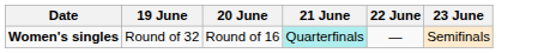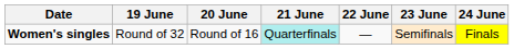 <table class="wikitable" style="text-align:center">
 <tr>
 <th>Date</th>
 <th>19 June</th>
 <th>20 June</th>
 <th>21 June</th>
 <th>22 June</th>
 <th>23 June</th>
+<th>24 June</th>
 </tr>
 <tr>
 <td align="left"><strong>Women's singles</strong></td>
 <td>Round of 32</td>
 <td>Round of 16</td>
 <td bgcolor="#afeeee">Quarterfinals</td>
 <td>—</td>
 <td bgcolor="#ffebcd">Semifinals</td>
+<td bgcolor="#FFFF00">Finals</td>
 </tr>
 </table>
